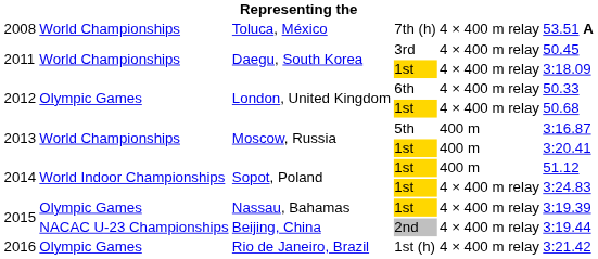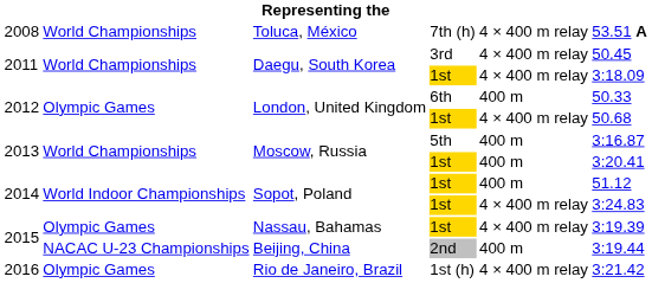 <table>
 <tr>
 <th colspan="7">Representing the </th>
 </tr>
 <tr>
 <td>2008</td>
 <td><a href='#'>World Championships</a></td>
 <td><a href='#'>Toluca</a>, <a href='#'>México</a></td>
 <td>7th (h)</td>
 <td>4 × 400 m relay</td>
 <td><a href='#'>53.51</a> <strong>A</strong></td>
 </tr>
 <tr>
 <td rowspan=2>2011</td>
 <td rowspan=2><a href='#'>World Championships</a></td>
 <td rowspan=2><a href='#'>Daegu</a>, <a href='#'>South Korea</a></td>
 <td>3rd</td>
 <td>4 × 400 m relay</td>
 <td><a href='#'>50.45</a></td>
 </tr>
 <tr>
 <td style="background:gold;">1st</td>
 <td>4 × 400 m relay</td>
 <td><a href='#'>3:18.09</a></td>
 </tr>
 <tr>
 <td rowspan=2>2012</td>
 <td rowspan=2><a href='#'>Olympic Games</a></td>
 <td rowspan=2><a href='#'>London</a>, United Kingdom</td>
 <td>6th</td>
-<td>4 × 400 m relay</td>
+<td>400 m</td>
 <td><a href='#'>50.33</a></td>
 </tr>
 <tr>
 <td style="background:gold;">1st</td>
 <td>4 × 400 m relay</td>
 <td><a href='#'>50.68</a></td>
 </tr>
 <tr>
 <td rowspan=2>2013</td>
 <td rowspan=2><a href='#'>World Championships</a></td>
 <td rowspan=2><a href='#'>Moscow</a>, Russia</td>
 <td>5th</td>
 <td>400 m</td>
 <td><a href='#'>3:16.87</a></td>
 </tr>
 <tr>
 <td style="background:gold;">1st</td>
 <td>400 m</td>
 <td><a href='#'>3:20.41</a></td>
 </tr>
 <tr>
 <td rowspan=2>2014</td>
 <td rowspan=2><a href='#'>World Indoor Championships</a></td>
 <td rowspan=2><a href='#'>Sopot</a>, Poland</td>
 <td style="background:gold;">1st</td>
 <td>400 m</td>
 <td><a href='#'>51.12</a></td>
 </tr>
 <tr>
 <td style="background:gold;">1st</td>
 <td>4 × 400 m relay</td>
 <td><a href='#'>3:24.83</a></td>
 </tr>
 <tr>
 <td rowspan=2>2015</td>
 <td><a href='#'>Olympic Games</a></td>
 <td><a href='#'>Nassau</a>, Bahamas</td>
 <td style="background:gold;">1st</td>
 <td>4 × 400 m relay</td>
 <td><a href='#'>3:19.39</a></td>
 </tr>
 <tr>
 <td><a href='#'>NACAC U-23 Championships</a></td>
 <td><a href='#'>Beijing, China</a></td>
 <td style="background:silver;">2nd</td>
-<td>4 × 400 m relay</td>
+<td>400 m</td>
 <td><a href='#'>3:19.44</a></td>
 </tr>
 <tr>
 <td>2016</td>
 <td><a href='#'>Olympic Games</a></td>
 <td><a href='#'>Rio de Janeiro, Brazil</a></td>
 <td>1st (h)</td>
 <td>4 × 400 m relay</td>
 <td><a href='#'>3:21.42</a></td>
 </tr>
 </table>
